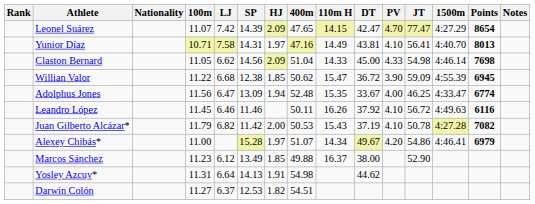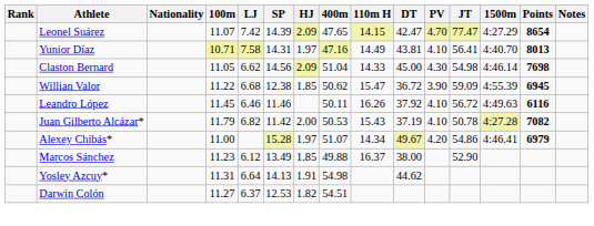 <table class="wikitable sortable" style=" text-align:center;">
 <tr>
 <th>Rank</th>
 <th>Athlete</th>
 <th>Nationality</th>
 <th>100m</th>
 <th>LJ</th>
 <th>SP</th>
 <th>HJ</th>
 <th>400m</th>
 <th>110m H</th>
 <th>DT</th>
 <th>PV</th>
 <th>JT</th>
 <th>1500m</th>
 <th>Points</th>
 <th>Notes</th>
 </tr>
 <tr>
 <td></td>
 <td align=left><a href='#'>Leonel Suárez</a></td>
 <td align=left></td>
 <td>11.07</td>
 <td>7.42</td>
 <td>14.39</td>
 <td bgcolor=#F2F5A9>2.09</td>
 <td>47.65</td>
 <td bgcolor=#F2F5A9>14.15</td>
 <td>42.47</td>
 <td bgcolor=#F2F5A9>4.70</td>
 <td bgcolor=#F2F5A9>77.47</td>
 <td>4:27.29</td>
 <td><strong>8654</strong></td>
 <td></td>
 </tr>
 <tr>
 <td></td>
 <td align=left><a href='#'>Yunior Díaz</a></td>
 <td align=left></td>
 <td bgcolor=#F2F5A9>10.71</td>
 <td bgcolor=#F2F5A9>7.58</td>
 <td>14.31</td>
 <td>1.97</td>
 <td bgcolor=#F2F5A9>47.16</td>
 <td>14.49</td>
 <td>43.81</td>
 <td>4.10</td>
 <td>56.41</td>
 <td>4:40.70</td>
 <td><strong>8013</strong></td>
 <td></td>
 </tr>
 <tr>
 <td></td>
 <td align=left><a href='#'>Claston Bernard</a></td>
 <td align=left></td>
 <td>11.05</td>
 <td>6.62</td>
 <td>14.56</td>
 <td bgcolor=#F2F5A9>2.09</td>
 <td>51.04</td>
 <td>14.33</td>
 <td>45.00</td>
-<td>4.33</td>
+<td>4.30</td>
 <td>54.98</td>
 <td>4:46.14</td>
 <td><strong>7698</strong></td>
 <td></td>
 </tr>
 <tr>
 <td></td>
 <td align=left><a href='#'>Willian Valor</a></td>
 <td align=left></td>
 <td>11.22</td>
 <td>6.68</td>
 <td>12.38</td>
 <td>1.85</td>
 <td>50.62</td>
 <td>15.47</td>
 <td>36.72</td>
 <td>3.90</td>
 <td>59.09</td>
 <td>4:55.39</td>
 <td><strong>6945</strong></td>
-<td></td>
-</tr>
-<tr>
-<td></td>
-<td align=left><a href='#'>Adolphus Jones</a></td>
-<td align=left></td>
-<td>11.56</td>
-<td>6.47</td>
-<td>13.09</td>
-<td>1.94</td>
-<td>52.48</td>
-<td>15.35</td>
-<td>33.67</td>
-<td>4.00</td>
-<td>46.25</td>
-<td>4:33.47</td>
-<td><strong>6774</strong></td>
 <td></td>
 </tr>
 <tr>
 <td></td>
 <td align=left><a href='#'>Leandro López</a></td>
 <td align=left></td>
 <td>11.45</td>
 <td>6.46</td>
 <td>11.46</td>
 <td></td>
 <td>50.11</td>
 <td>16.26</td>
 <td>37.92</td>
 <td>4.10</td>
 <td>56.72</td>
 <td>4:49.63</td>
 <td><strong>6116</strong></td>
 <td></td>
 </tr>
 <tr>
 <td></td>
 <td align=left><a href='#'>Juan Gilberto Alcázar</a>*</td>
 <td align=left></td>
 <td>11.79</td>
 <td>6.82</td>
 <td>11.42</td>
 <td>2.00</td>
 <td>50.53</td>
 <td>15.43</td>
 <td>37.19</td>
 <td>4.10</td>
 <td>50.78</td>
 <td bgcolor=#F2F5A9>4:27.28</td>
 <td><strong>7082</strong></td>
 <td></td>
 </tr>
 <tr>
 <td></td>
 <td align=left><a href='#'>Alexey Chibás</a>*</td>
 <td align=left></td>
 <td>11.00</td>
 <td></td>
 <td bgcolor=#F2F5A9>15.28</td>
 <td>1.97</td>
 <td>51.07</td>
 <td>14.34</td>
 <td bgcolor=#F2F5A9>49.67</td>
 <td>4.20</td>
 <td>54.86</td>
 <td>4:46.41</td>
 <td><strong>6979</strong></td>
 <td></td>
 </tr>
 <tr>
 <td></td>
 <td align=left><a href='#'>Marcos Sánchez</a></td>
 <td align=left></td>
 <td>11.23</td>
 <td>6.12</td>
 <td>13.49</td>
 <td>1.85</td>
 <td>49.88</td>
 <td>16.37</td>
 <td>38.00</td>
 <td></td>
 <td>52.90</td>
 <td></td>
 <td><strong></strong></td>
 <td></td>
 </tr>
 <tr>
 <td></td>
 <td align=left><a href='#'>Yosley Azcuy</a>*</td>
 <td align=left></td>
 <td>11.31</td>
 <td>6.64</td>
 <td>14.13</td>
 <td>1.91</td>
 <td>54.98</td>
 <td></td>
 <td>44.62</td>
 <td></td>
 <td></td>
 <td></td>
 <td><strong></strong></td>
 <td></td>
 </tr>
 <tr>
 <td></td>
 <td align=left><a href='#'>Darwin Colón</a></td>
 <td align=left></td>
 <td>11.27</td>
 <td>6.37</td>
 <td>12.53</td>
 <td>1.82</td>
 <td>54.51</td>
 <td></td>
 <td></td>
 <td></td>
 <td></td>
 <td></td>
 <td><strong></strong></td>
 <td></td>
 </tr>
 </table>
